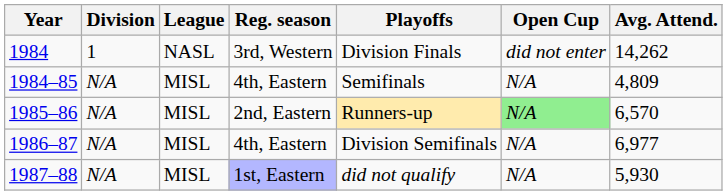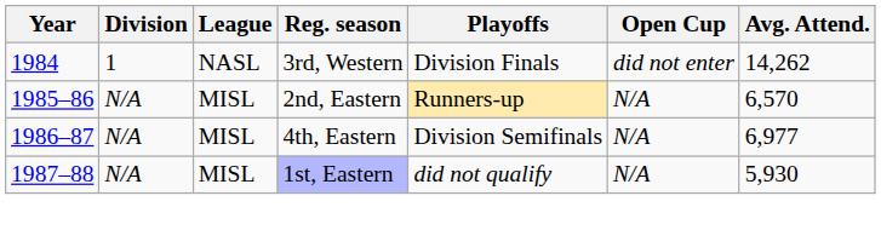 <table class="wikitable">
 <tr>
 <th>Year</th>
 <th>Division</th>
 <th>League</th>
 <th>Reg. season</th>
 <th>Playoffs</th>
 <th>Open Cup</th>
 <th>Avg. Attend.</th>
 </tr>
 <tr>
 <td><a href='#'>1984</a></td>
 <td>1</td>
 <td>NASL</td>
 <td>3rd, Western</td>
 <td>Division Finals</td>
 <td><em>did not enter</em></td>
 <td>14,262</td>
 </tr>
 <tr>
-<td><a href='#'>1984–85</a></td>
-<td><em>N/A</em></td>
-<td>MISL</td>
-<td>4th, Eastern</td>
-<td>Semifinals</td>
-<td><em>N/A</em></td>
-<td>4,809</td>
-</tr>
-<tr>
 <td><a href='#'>1985–86</a></td>
 <td><em>N/A</em></td>
 <td>MISL</td>
 <td>2nd, Eastern</td>
 <td bgcolor="ffebad">Runners-up</td>
-<td style="background: lightgreen;"><em>N/A</em></td>
+<td><em>N/A</em></td>
 <td>6,570</td>
 </tr>
 <tr>
 <td><a href='#'>1986–87</a></td>
 <td><em>N/A</em></td>
 <td>MISL</td>
 <td>4th, Eastern</td>
 <td>Division Semifinals</td>
 <td><em>N/A</em></td>
 <td>6,977</td>
 </tr>
 <tr>
 <td><a href='#'>1987–88</a></td>
 <td><em>N/A</em></td>
 <td>MISL</td>
 <td bgcolor="B3B7FF">1st, Eastern</td>
 <td><em>did not qualify</em></td>
 <td><em>N/A</em></td>
 <td>5,930</td>
 </tr>
 </table>
